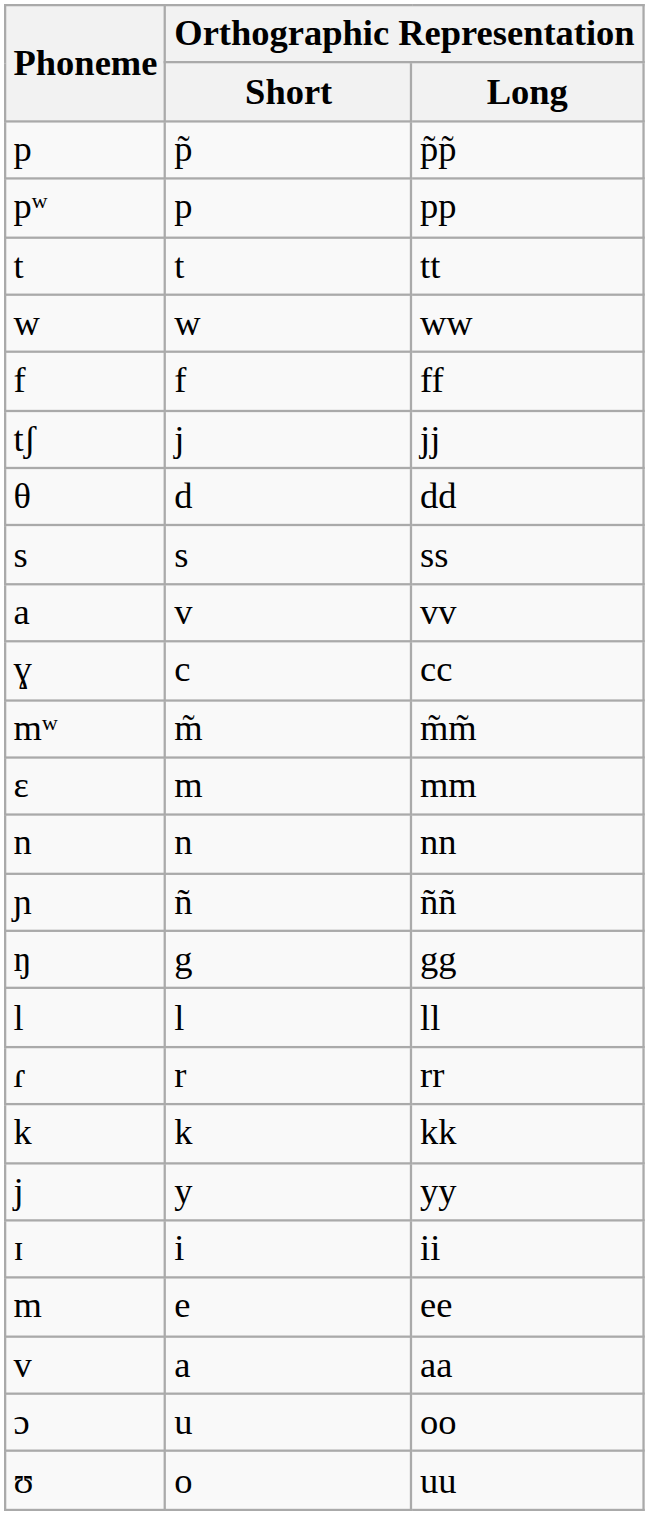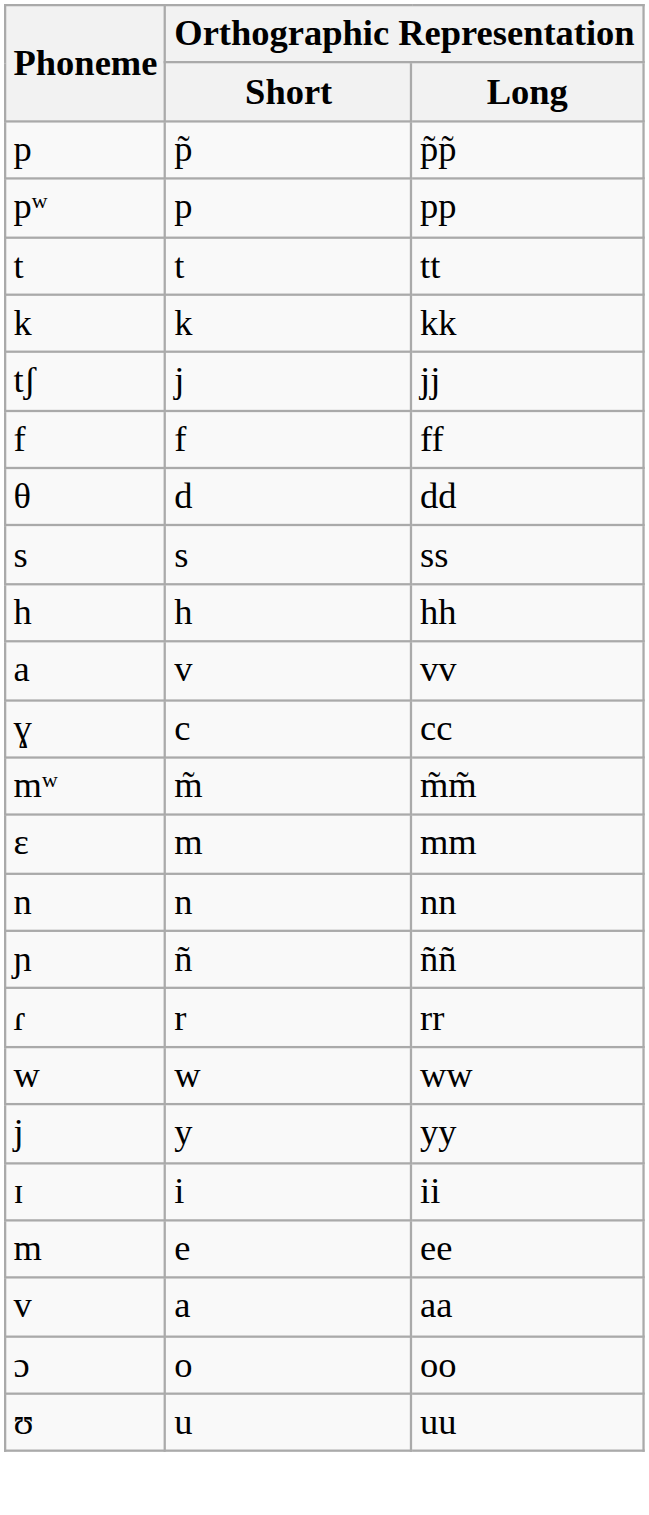 <table class="wikitable">
 <tr>
 <th rowspan="2">Phoneme</th>
 <th colspan="2">Orthographic Representation</th>
 </tr>
 <tr>
 <th>Short</th>
 <th>Long</th>
 </tr>
 <tr>
 <td>p</td>
 <td>p̃</td>
 <td>p̃p̃</td>
 </tr>
 <tr>
 <td>pʷ</td>
 <td>p</td>
 <td>pp</td>
 </tr>
 <tr>
 <td>t</td>
 <td>t</td>
 <td>tt</td>
 </tr>
 <tr>
-<td>w</td>
-<td>w</td>
-<td>ww</td>
+<td>k</td>
+<td>k</td>
+<td>kk</td>
+</tr>
+<tr>
+<td>tʃ</td>
+<td>j</td>
+<td>jj</td>
 </tr>
 <tr>
 <td>f</td>
 <td>f</td>
 <td>ff</td>
-</tr>
-<tr>
-<td>tʃ</td>
-<td>j</td>
-<td>jj</td>
 </tr>
 <tr>
 <td>θ</td>
 <td>d</td>
 <td>dd</td>
 </tr>
 <tr>
 <td>s</td>
 <td>s</td>
 <td>ss</td>
+</tr>
+<tr>
+<td>h</td>
+<td>h</td>
+<td>hh</td>
 </tr>
 <tr>
 <td>a</td>
 <td>v</td>
 <td>vv</td>
 </tr>
 <tr>
 <td>ɣ</td>
 <td>c</td>
 <td>cc</td>
 </tr>
 <tr>
 <td>mʷ</td>
 <td>m̃</td>
 <td>m̃m̃</td>
 </tr>
 <tr>
 <td>ɛ</td>
 <td>m</td>
 <td>mm</td>
 </tr>
 <tr>
 <td>n</td>
 <td>n</td>
 <td>nn</td>
 </tr>
 <tr>
 <td>ɲ</td>
 <td>ñ</td>
 <td>ññ</td>
 </tr>
 <tr>
-<td>ŋ</td>
-<td>g</td>
-<td>gg</td>
-</tr>
-<tr>
-<td>l</td>
-<td>l</td>
-<td>ll</td>
-</tr>
-<tr>
 <td>ɾ</td>
 <td>r</td>
 <td>rr</td>
 </tr>
 <tr>
-<td>k</td>
-<td>k</td>
-<td>kk</td>
+<td>w</td>
+<td>w</td>
+<td>ww</td>
 </tr>
 <tr>
 <td>j</td>
 <td>y</td>
 <td>yy</td>
 </tr>
 <tr>
 <td>ɪ</td>
 <td>i</td>
 <td>ii</td>
 </tr>
 <tr>
 <td>m</td>
 <td>e</td>
 <td>ee</td>
 </tr>
 <tr>
 <td>v</td>
 <td>a</td>
 <td>aa</td>
 </tr>
 <tr>
 <td>ɔ</td>
-<td>u</td>
+<td>o</td>
 <td>oo</td>
 </tr>
 <tr>
 <td>ʊ</td>
-<td>o</td>
+<td>u</td>
 <td>uu</td>
 </tr>
 </table>
